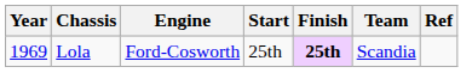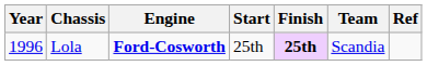 <table class="wikitable" style="font-size: 95%;">
 <tr>
 <th>Year</th>
 <th>Chassis</th>
 <th>Engine</th>
 <th>Start</th>
 <th>Finish</th>
 <th>Team</th>
 <th>Ref</th>
 </tr>
 <tr>
-<td><a href='#'>1969</a></td>
+<td><a href='#'>1996</a></td>
 <td><a href='#'>Lola</a></td>
-<td><a href='#'>Ford-Cosworth</a></td>
+<td><strong><a href='#'>Ford-Cosworth</a></strong></td>
 <td>25th</td>
 <td align=center style="background:#EFCFFF;"><strong>25th</strong></td>
 <td><a href='#'>Scandia</a></td>
 <td></td>
 </tr>
 </table>
